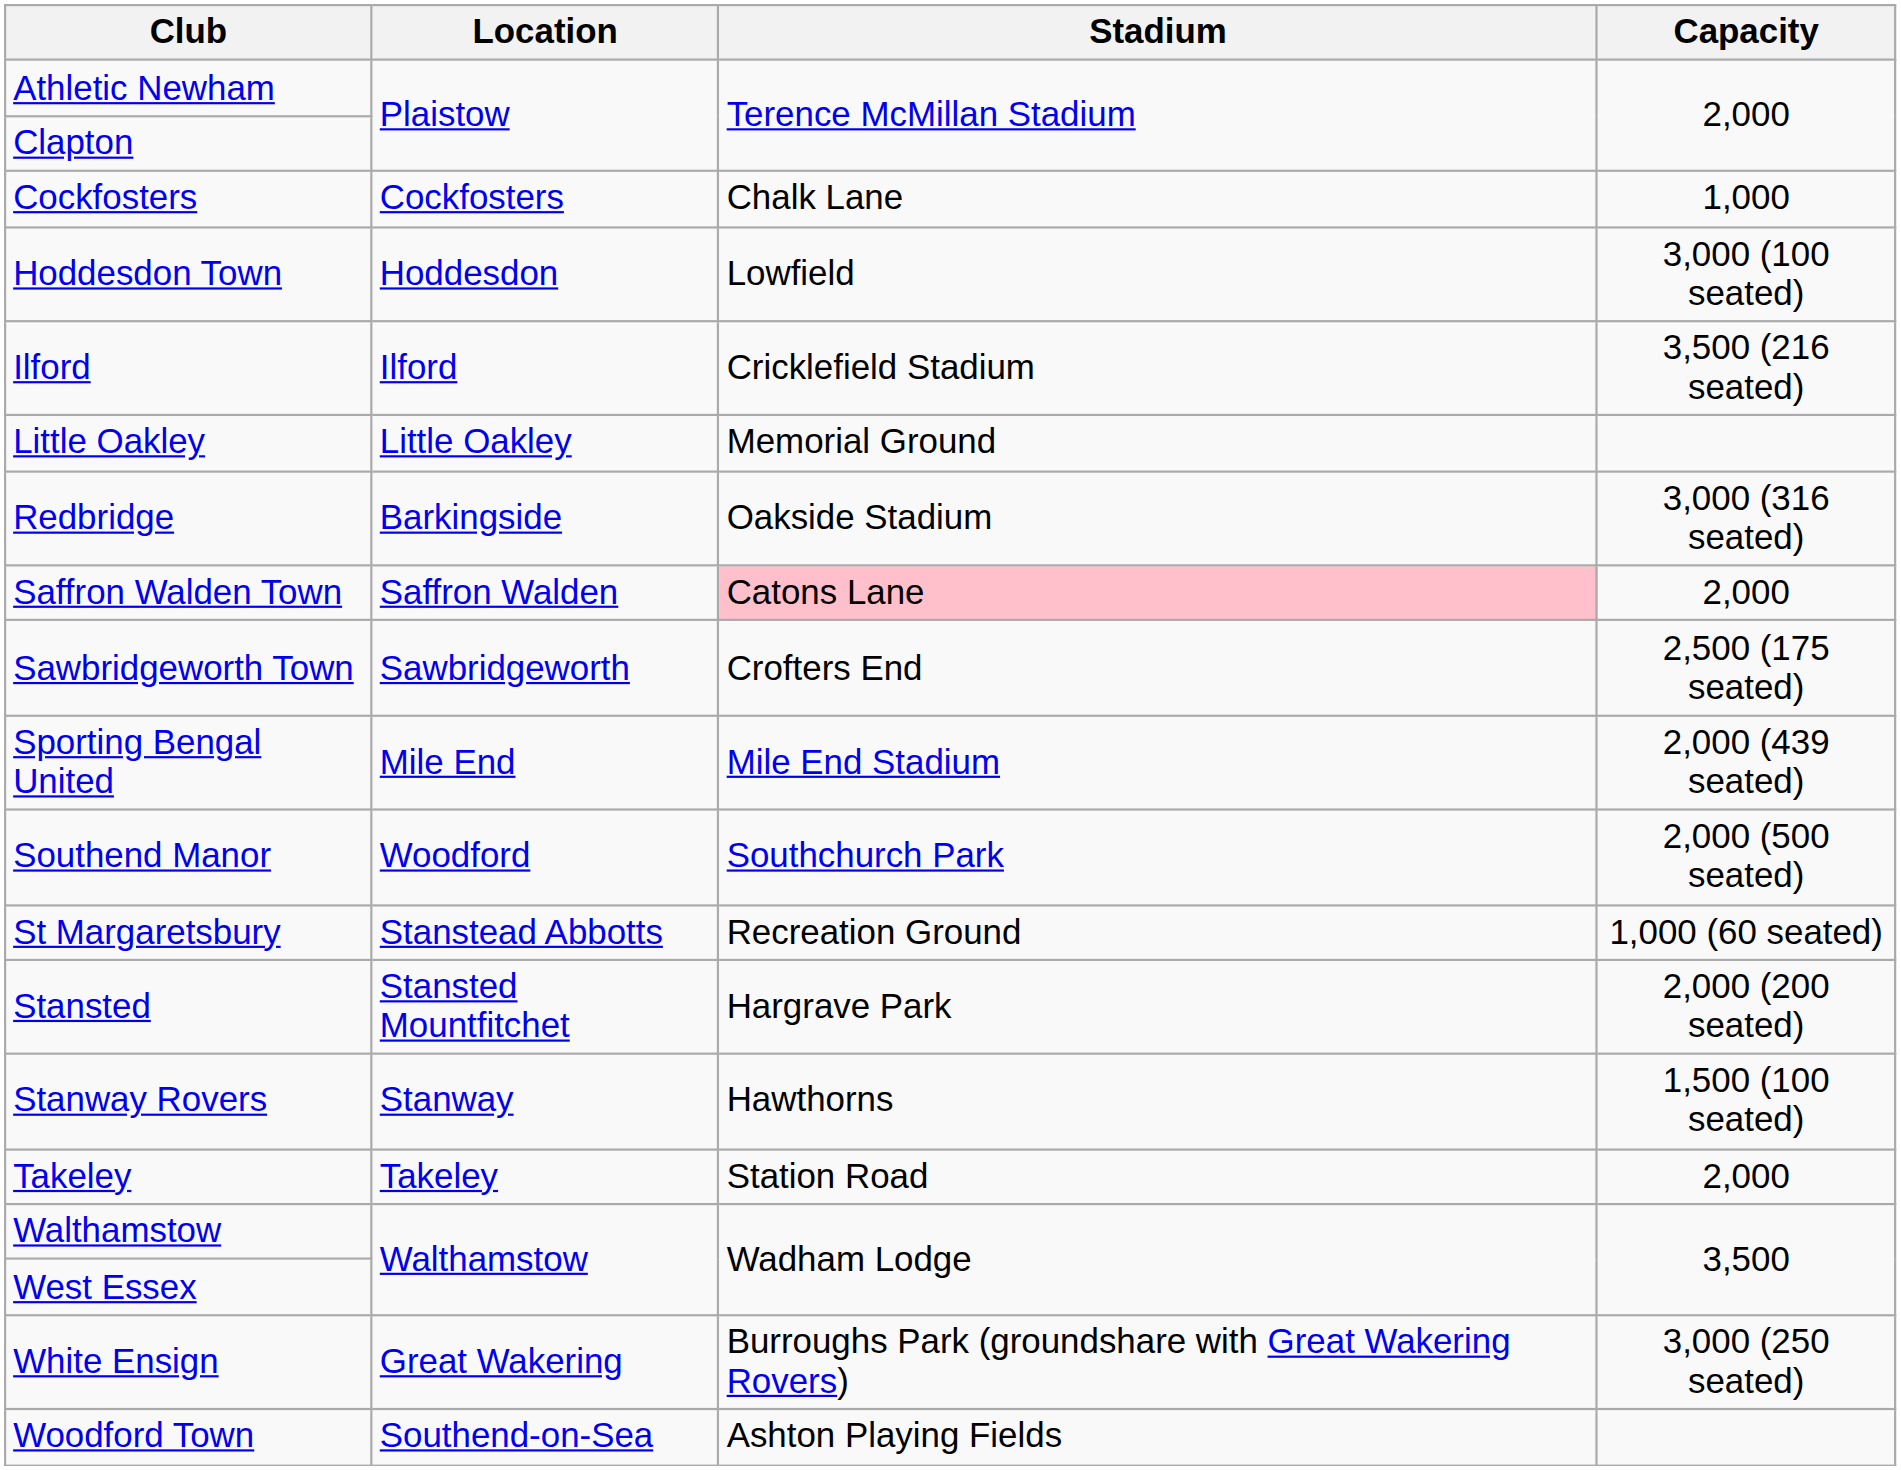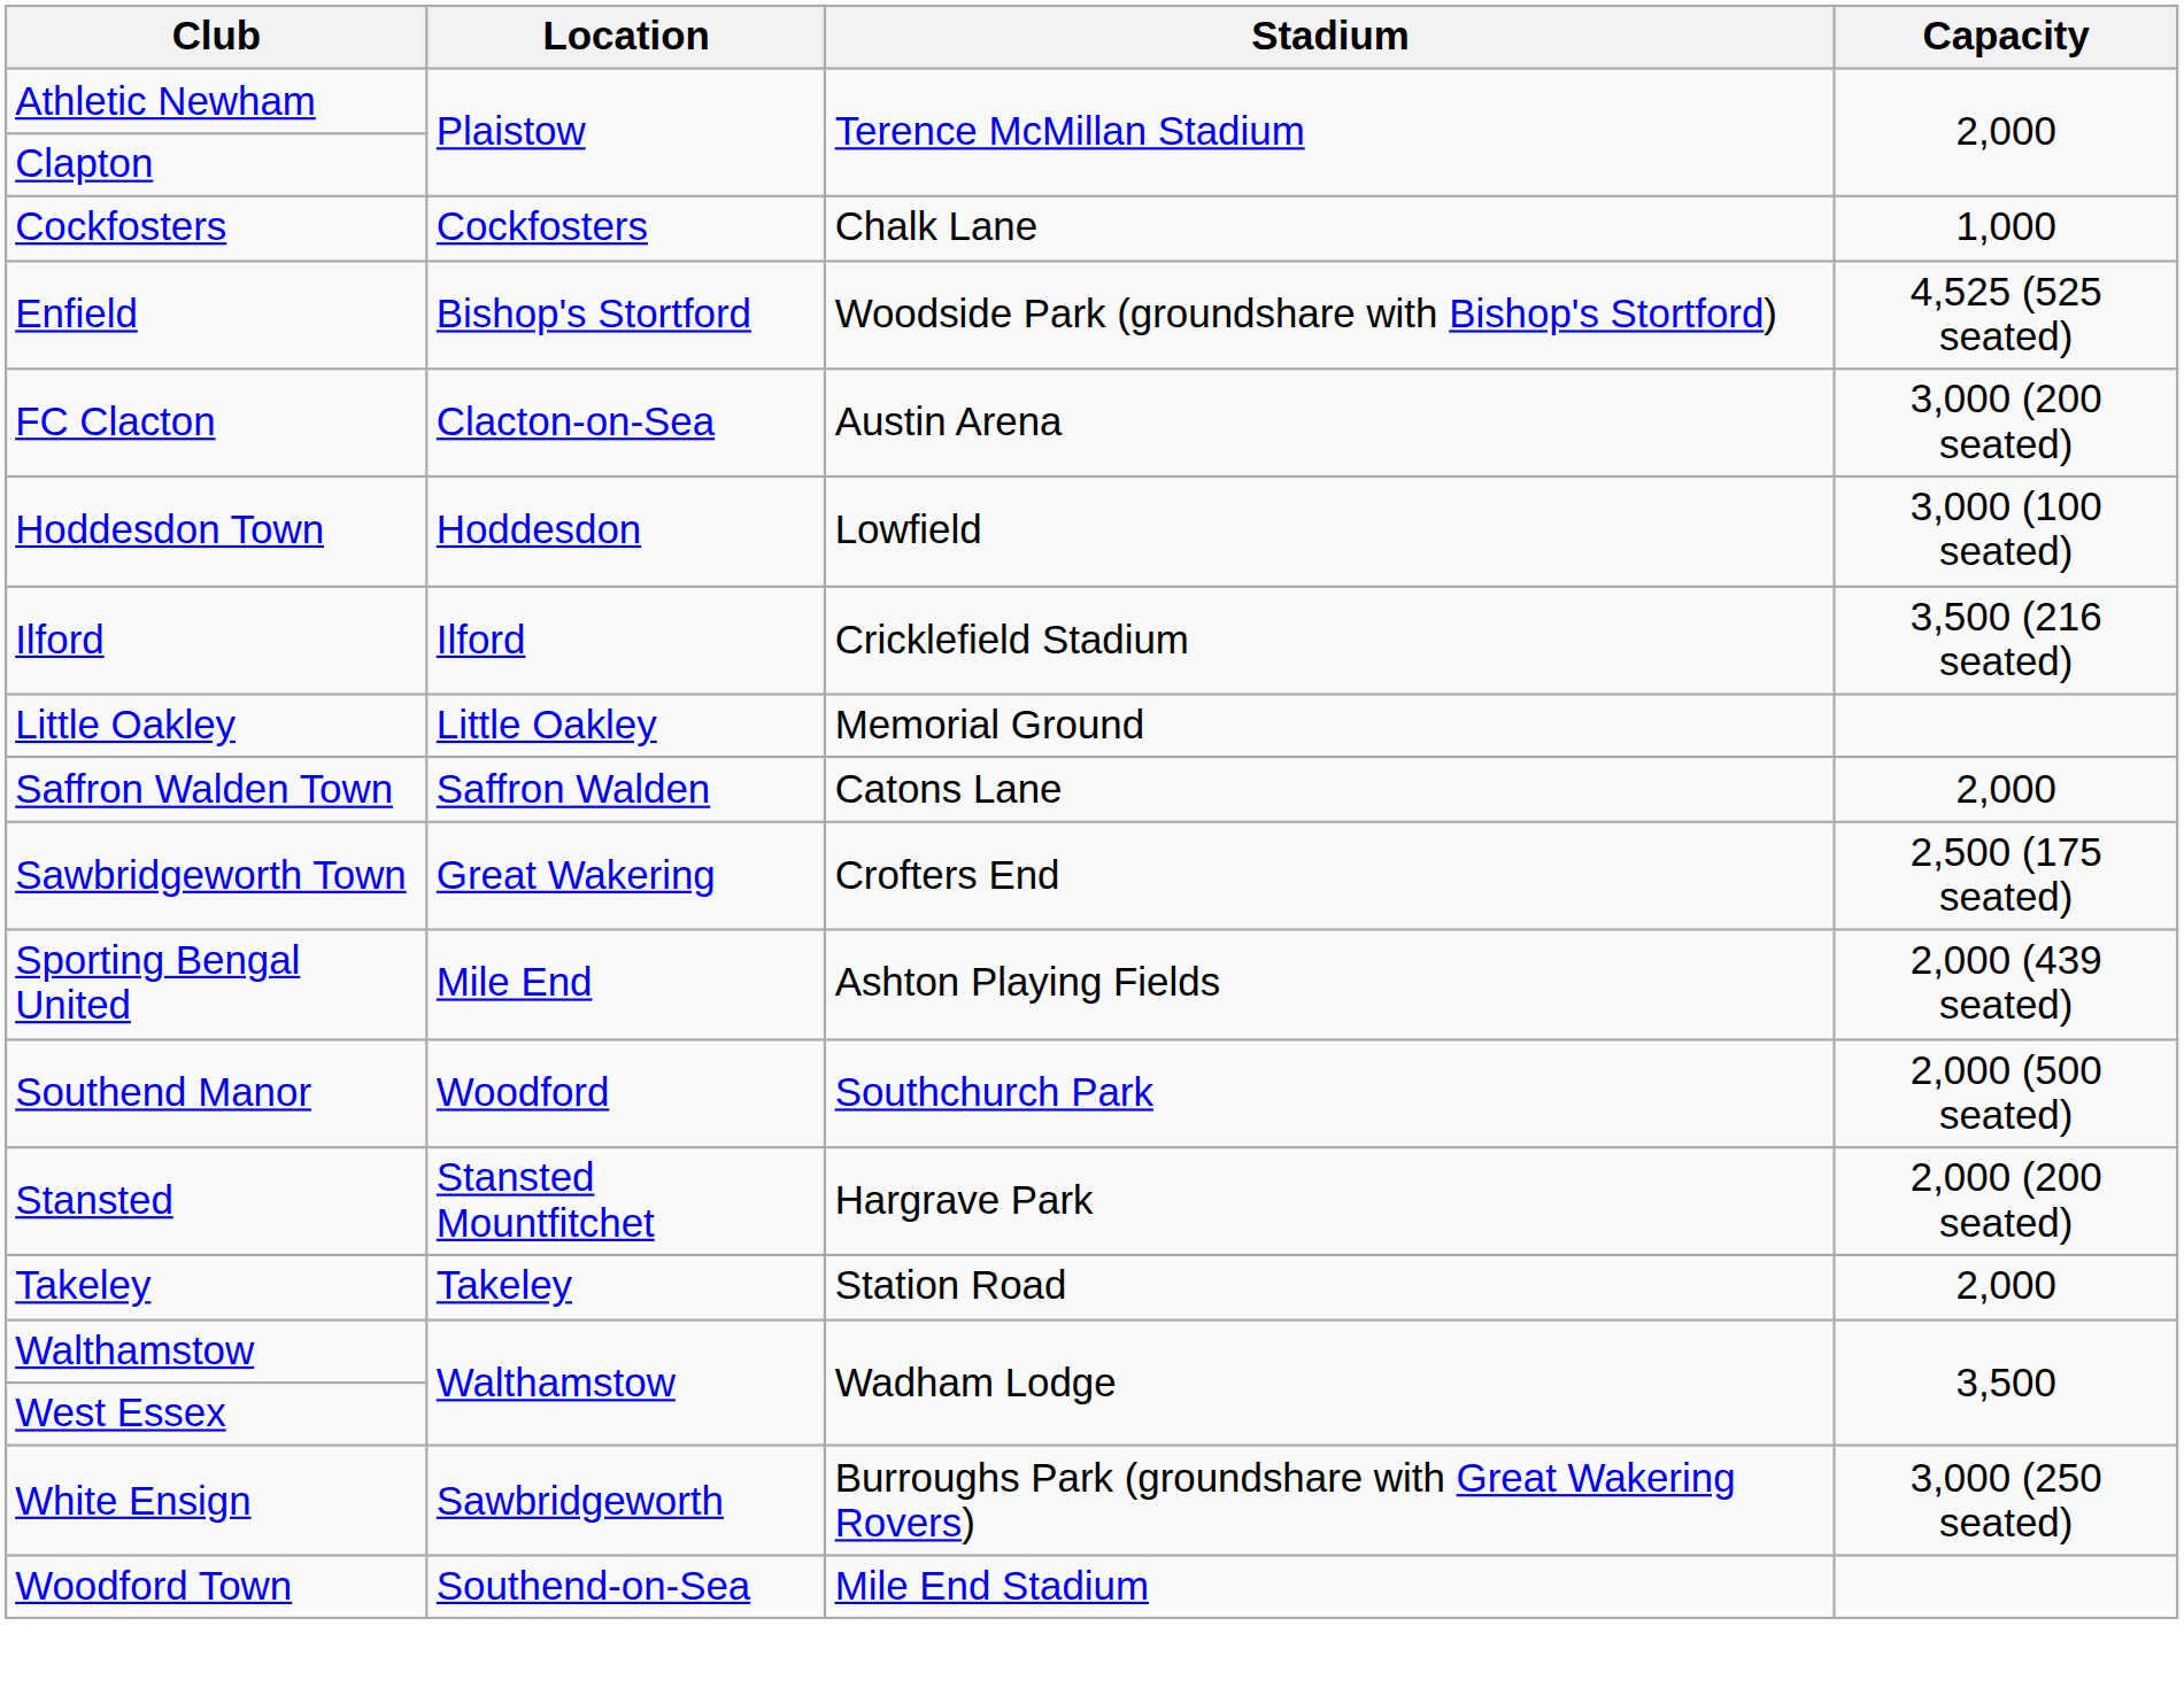 <table class="wikitable sortable">
 <tr>
 <th>Club</th>
 <th>Location</th>
 <th>Stadium</th>
 <th>Capacity</th>
 </tr>
 <tr>
 <td><a href='#'>Athletic Newham</a></td>
 <td rowspan=2><a href='#'>Plaistow</a></td>
 <td rowspan=2><a href='#'>Terence McMillan Stadium</a></td>
 <td rowspan=2 align="center">2,000</td>
 </tr>
 <tr>
 <td><a href='#'>Clapton</a></td>
 </tr>
 <tr>
 <td><a href='#'>Cockfosters</a></td>
 <td><a href='#'>Cockfosters</a></td>
 <td>Chalk Lane</td>
 <td align="center">1,000</td>
 </tr>
 <tr>
+<td><a href='#'>Enfield</a></td>
+<td><a href='#'>Bishop's Stortford</a></td>
+<td>Woodside Park (groundshare with <a href='#'>Bishop's Stortford</a>)</td>
+<td align="center">4,525 (525 seated)</td>
+</tr>
+<tr>
+<td><a href='#'>FC Clacton</a></td>
+<td><a href='#'>Clacton-on-Sea</a></td>
+<td>Austin Arena</td>
+<td align="center">3,000 (200 seated)</td>
+</tr>
+<tr>
 <td><a href='#'>Hoddesdon Town</a></td>
 <td><a href='#'>Hoddesdon</a></td>
 <td>Lowfield</td>
 <td align="center">3,000 (100 seated)</td>
 </tr>
 <tr>
 <td><a href='#'>Ilford</a></td>
 <td><a href='#'>Ilford</a></td>
 <td>Cricklefield Stadium</td>
 <td align="center">3,500 (216 seated)</td>
 </tr>
 <tr>
 <td><a href='#'>Little Oakley</a></td>
 <td><a href='#'>Little Oakley</a></td>
 <td>Memorial Ground</td>
 <td align="center"></td>
 </tr>
 <tr>
-<td><a href='#'>Redbridge</a></td>
-<td><a href='#'>Barkingside</a></td>
-<td>Oakside Stadium</td>
-<td align="center">3,000 (316 seated)</td>
-</tr>
-<tr>
 <td><a href='#'>Saffron Walden Town</a></td>
 <td><a href='#'>Saffron Walden</a></td>
-<td style="background: pink;">Catons Lane</td>
+<td>Catons Lane</td>
 <td align="center">2,000</td>
 </tr>
 <tr>
 <td><a href='#'>Sawbridgeworth Town</a></td>
-<td><a href='#'>Sawbridgeworth</a></td>
+<td><a href='#'>Great Wakering</a></td>
 <td>Crofters End</td>
 <td align="center">2,500 (175 seated)</td>
 </tr>
 <tr>
 <td><a href='#'>Sporting Bengal United</a></td>
 <td><a href='#'>Mile End</a></td>
-<td><a href='#'>Mile End Stadium</a></td>
+<td>Ashton Playing Fields</td>
 <td align="center">2,000 (439 seated)</td>
 </tr>
 <tr>
 <td><a href='#'>Southend Manor</a></td>
 <td><a href='#'>Woodford</a></td>
 <td><a href='#'>Southchurch Park</a></td>
 <td align="center">2,000 (500 seated)</td>
 </tr>
 <tr>
-<td><a href='#'>St Margaretsbury</a></td>
-<td><a href='#'>Stanstead Abbotts</a></td>
-<td>Recreation Ground</td>
-<td align="center">1,000 (60 seated)</td>
-</tr>
-<tr>
 <td><a href='#'>Stansted</a></td>
 <td><a href='#'>Stansted Mountfitchet</a></td>
 <td>Hargrave Park</td>
 <td align="center">2,000 (200 seated)</td>
-</tr>
-<tr>
-<td><a href='#'>Stanway Rovers</a></td>
-<td><a href='#'>Stanway</a></td>
-<td>Hawthorns</td>
-<td align="center">1,500 (100 seated)</td>
 </tr>
 <tr>
 <td><a href='#'>Takeley</a></td>
 <td><a href='#'>Takeley</a></td>
 <td>Station Road</td>
 <td align="center">2,000</td>
 </tr>
 <tr>
 <td><a href='#'>Walthamstow</a></td>
 <td rowspan=2><a href='#'>Walthamstow</a></td>
 <td rowspan=2>Wadham Lodge</td>
 <td rowspan=2 align="center">3,500</td>
 </tr>
 <tr>
 <td><a href='#'>West Essex</a></td>
 </tr>
 <tr>
 <td><a href='#'>White Ensign</a></td>
-<td><a href='#'>Great Wakering</a></td>
+<td><a href='#'>Sawbridgeworth</a></td>
 <td>Burroughs Park (groundshare with <a href='#'>Great Wakering Rovers</a>)</td>
 <td align="center">3,000 (250 seated)</td>
 </tr>
 <tr>
 <td><a href='#'>Woodford Town</a></td>
 <td><a href='#'>Southend-on-Sea</a></td>
-<td>Ashton Playing Fields</td>
+<td><a href='#'>Mile End Stadium</a></td>
 <td align="center"></td>
 </tr>
 </table>
